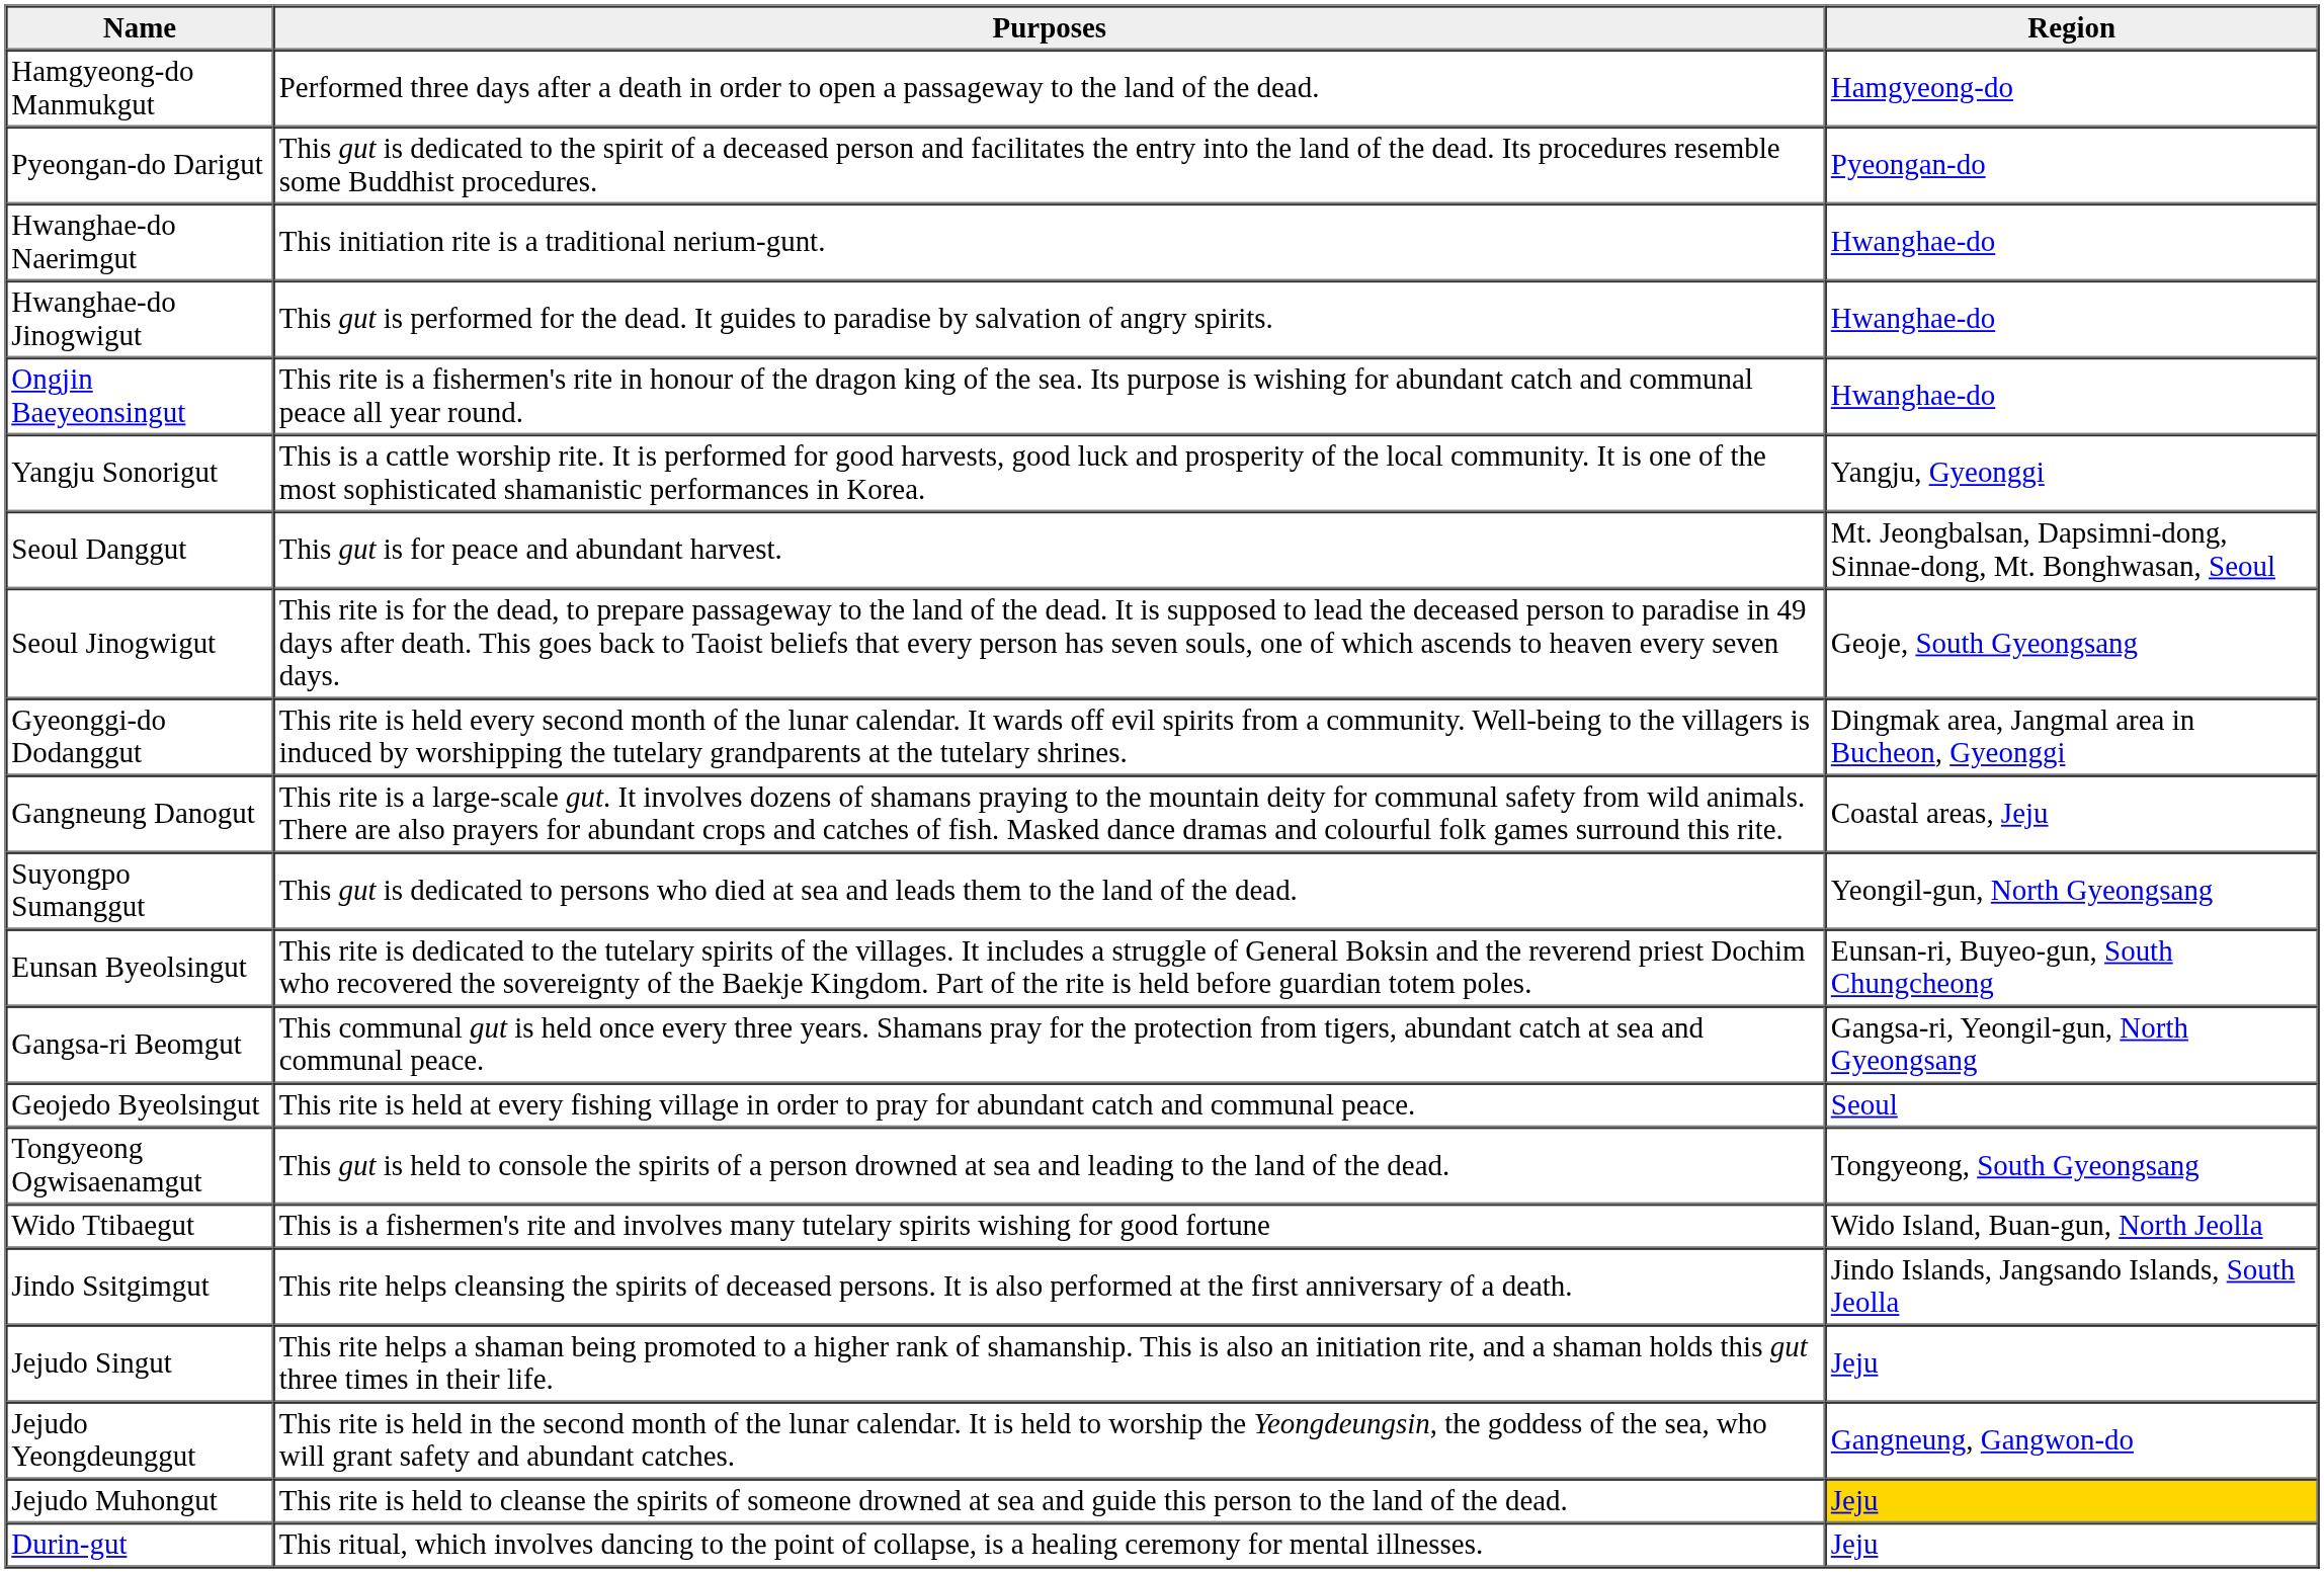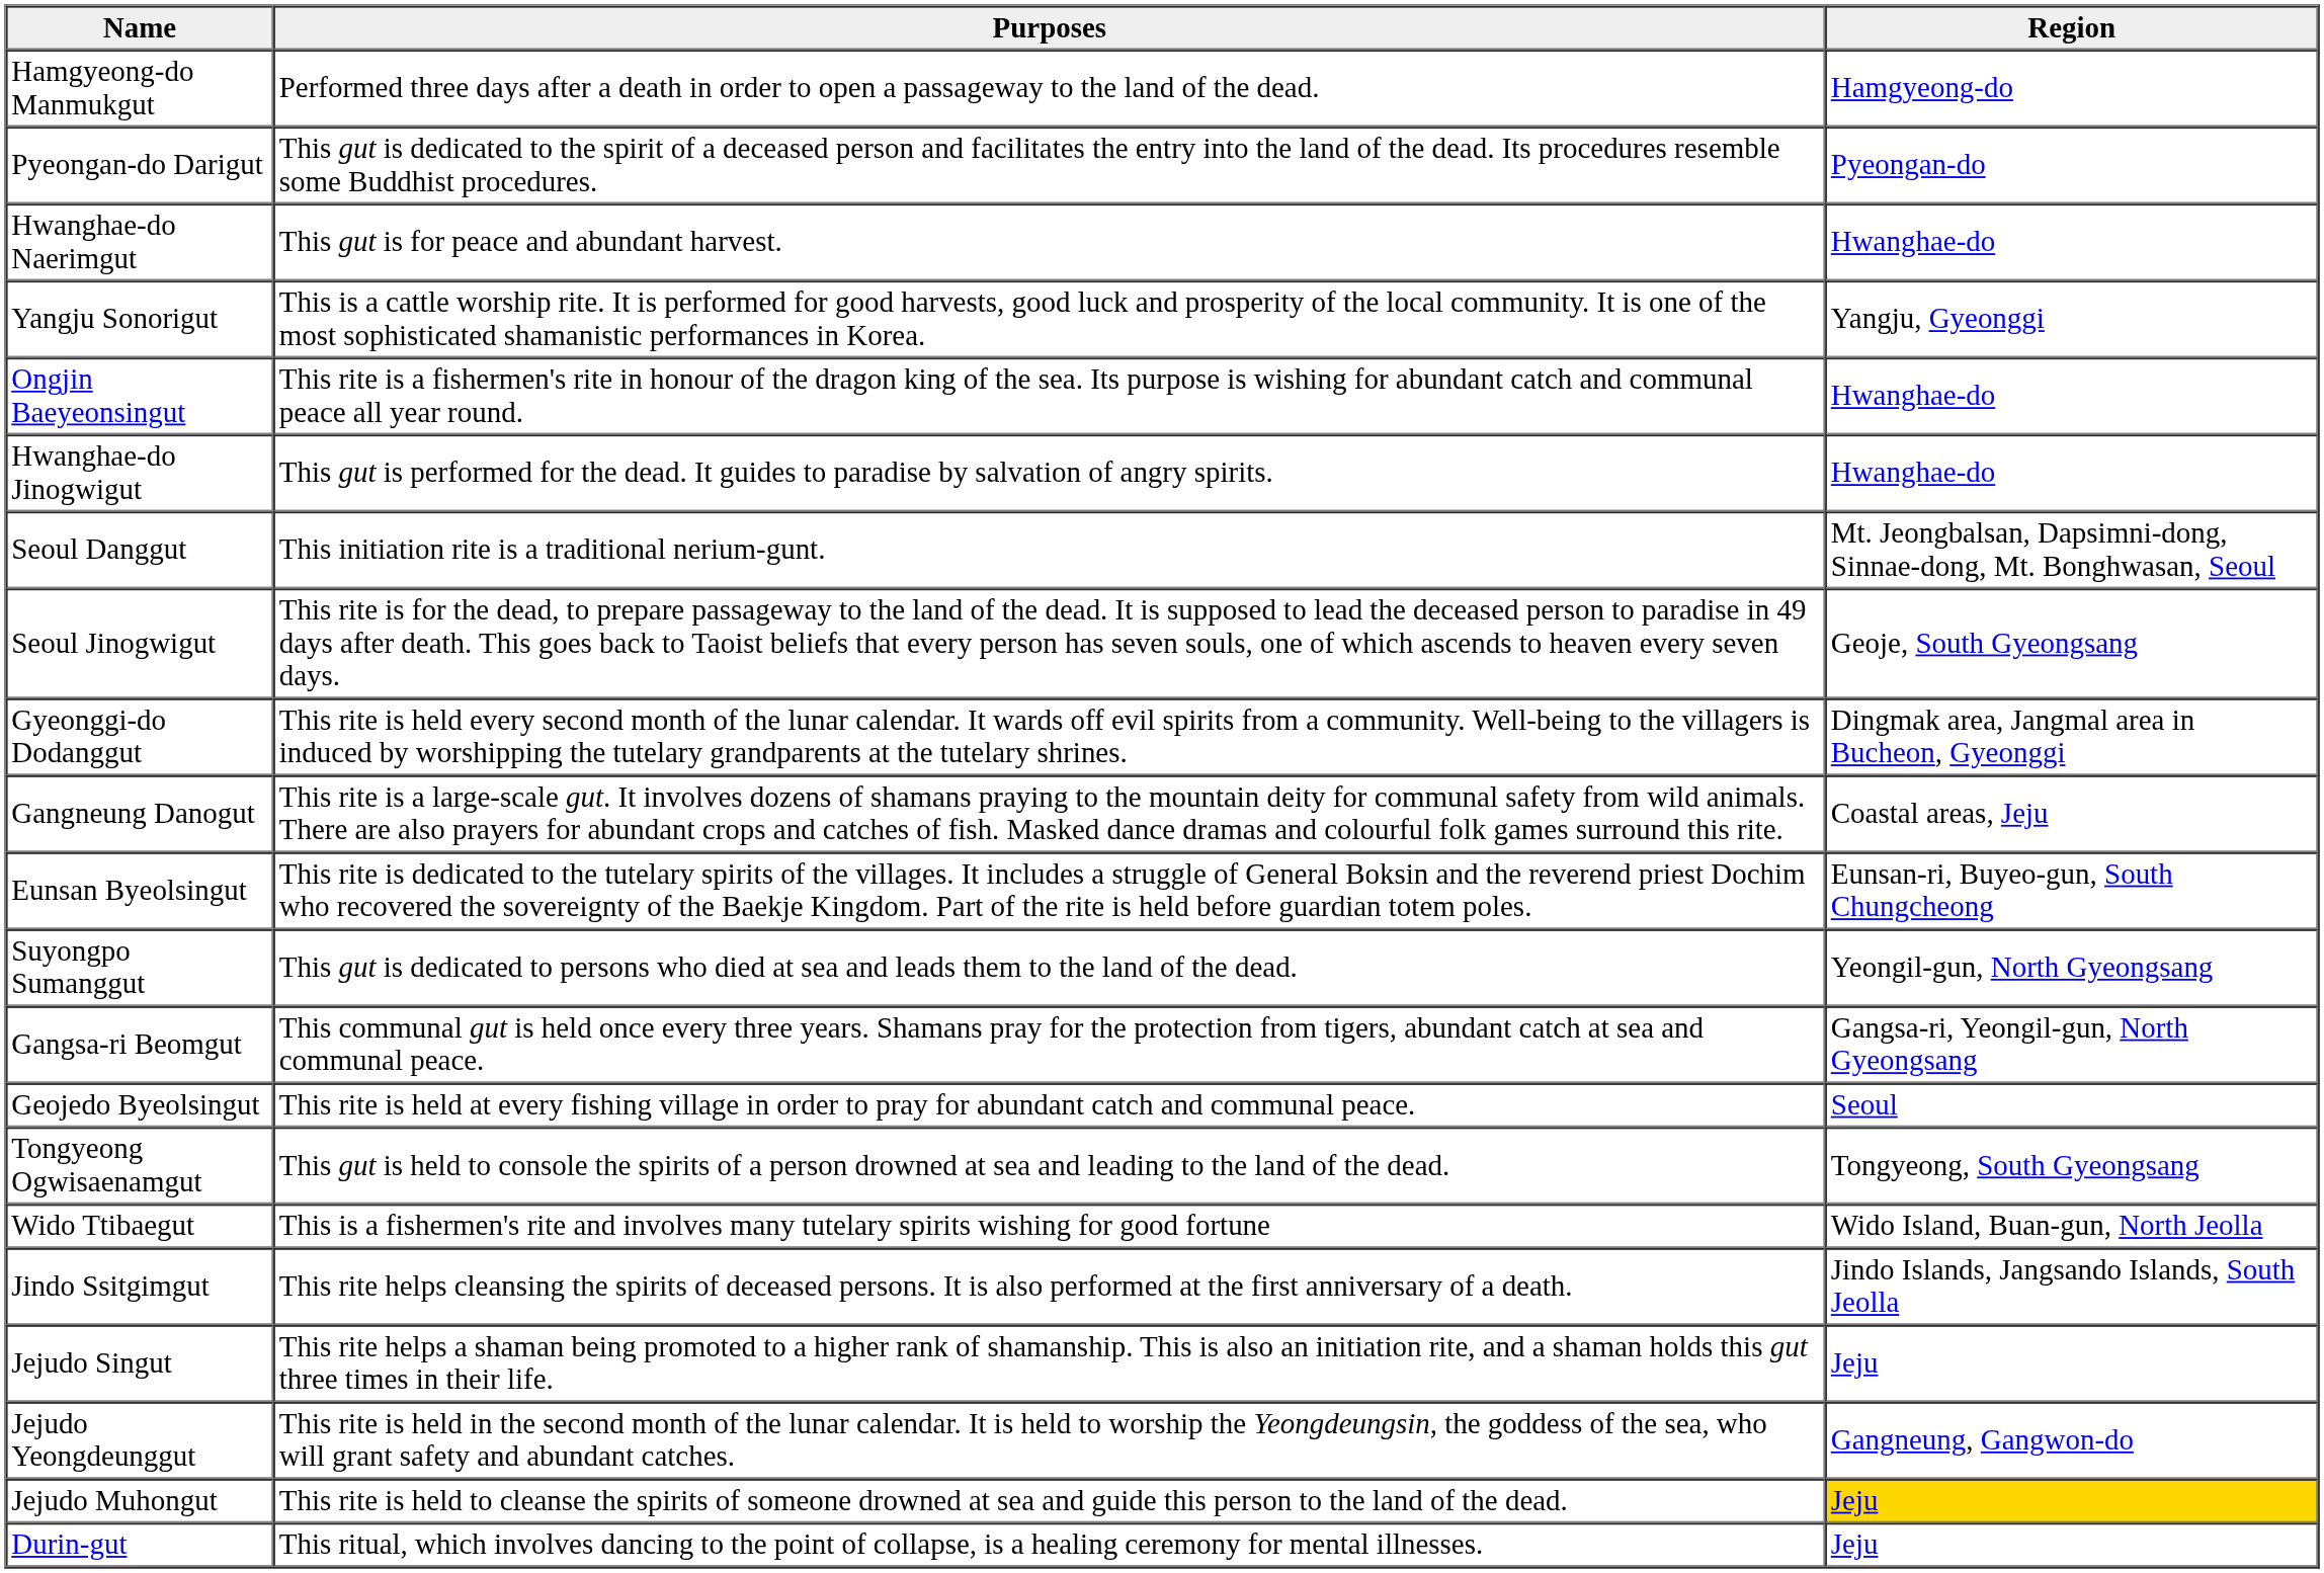 <table border="1" align="center" cellpadding="2" cellspacing="0">
 <tr style="background:#efefef;">
 <th>Name</th>
 <th>Purposes</th>
 <th>Region</th>
 </tr>
 <tr>
 <td>Hamgyeong-do Manmukgut</td>
 <td>Performed three days after a death in order to open a passageway to the land of the dead.</td>
 <td><a href='#'>Hamgyeong-do</a></td>
 </tr>
 <tr>
 <td>Pyeongan-do Darigut</td>
 <td>This <em>gut</em> is dedicated to the spirit of a deceased person and facilitates the entry into the land of the dead. Its procedures resemble some Buddhist procedures.</td>
 <td><a href='#'>Pyeongan-do</a></td>
 </tr>
 <tr>
 <td>Hwanghae-do Naerimgut</td>
-<td>This initiation rite is a traditional nerium-gunt.</td>
+<td>This <em>gut</em> is for peace and abundant harvest.</td>
+<td><a href='#'>Hwanghae-do</a></td>
+</tr>
+<tr>
+<td>Yangju Sonorigut</td>
+<td>This is a cattle worship rite. It is performed for good harvests, good luck and prosperity of the local community. It is one of the most sophisticated shamanistic performances in Korea.</td>
+<td>Yangju, <a href='#'>Gyeonggi</a></td>
+</tr>
+<tr>
+<td><a href='#'>Ongjin Baeyeonsingut</a></td>
+<td>This rite is a fishermen's rite in honour of the dragon king of the sea. Its purpose is wishing for abundant catch and communal peace all year round.</td>
 <td><a href='#'>Hwanghae-do</a></td>
 </tr>
 <tr>
 <td>Hwanghae-do Jinogwigut</td>
 <td>This <em>gut</em> is performed for the dead. It guides to paradise by salvation of angry spirits.</td>
 <td><a href='#'>Hwanghae-do</a></td>
 </tr>
 <tr>
-<td><a href='#'>Ongjin Baeyeonsingut</a></td>
-<td>This rite is a fishermen's rite in honour of the dragon king of the sea. Its purpose is wishing for abundant catch and communal peace all year round.</td>
-<td><a href='#'>Hwanghae-do</a></td>
-</tr>
-<tr>
-<td>Yangju Sonorigut</td>
-<td>This is a cattle worship rite. It is performed for good harvests, good luck and prosperity of the local community. It is one of the most sophisticated shamanistic performances in Korea.</td>
-<td>Yangju, <a href='#'>Gyeonggi</a></td>
-</tr>
-<tr>
 <td>Seoul Danggut</td>
-<td>This <em>gut</em> is for peace and abundant harvest.</td>
+<td>This initiation rite is a traditional nerium-gunt.</td>
 <td>Mt. Jeongbalsan, Dapsimni-dong, Sinnae-dong, Mt. Bonghwasan, <a href='#'>Seoul</a></td>
 </tr>
 <tr>
 <td>Seoul Jinogwigut</td>
 <td>This rite is for the dead, to prepare passageway to the land of the dead. It is supposed to lead the deceased person to paradise in 49 days after death. This goes back to Taoist beliefs that every person has seven souls, one of which ascends to heaven every seven days.</td>
 <td>Geoje, <a href='#'>South Gyeongsang</a></td>
 </tr>
 <tr>
 <td>Gyeonggi-do Dodanggut</td>
 <td>This rite is held every second month of the lunar calendar. It wards off evil spirits from a community. Well-being to the villagers is induced by worshipping the tutelary grandparents at the tutelary shrines.</td>
 <td>Dingmak area, Jangmal area in <a href='#'>Bucheon</a>, <a href='#'>Gyeonggi</a></td>
 </tr>
 <tr>
 <td>Gangneung Danogut</td>
 <td>This rite is a large-scale <em>gut</em>. It involves dozens of shamans praying to the mountain deity for communal safety from wild animals. There are also prayers for abundant crops and catches of fish. Masked dance dramas and colourful folk games surround this rite.</td>
 <td>Coastal areas, <a href='#'>Jeju</a></td>
 </tr>
 <tr>
+<td>Eunsan Byeolsingut</td>
+<td>This rite is dedicated to the tutelary spirits of the villages. It includes a struggle of General Boksin and the reverend priest Dochim who recovered the sovereignty of the Baekje Kingdom. Part of the rite is held before guardian totem poles.</td>
+<td>Eunsan-ri, Buyeo-gun, <a href='#'>South Chungcheong</a></td>
+</tr>
+<tr>
 <td>Suyongpo Sumanggut</td>
 <td>This <em>gut</em> is dedicated to persons who died at sea and leads them to the land of the dead.</td>
 <td>Yeongil-gun, <a href='#'>North Gyeongsang</a></td>
-</tr>
-<tr>
-<td>Eunsan Byeolsingut</td>
-<td>This rite is dedicated to the tutelary spirits of the villages. It includes a struggle of General Boksin and the reverend priest Dochim who recovered the sovereignty of the Baekje Kingdom. Part of the rite is held before guardian totem poles.</td>
-<td>Eunsan-ri, Buyeo-gun, <a href='#'>South Chungcheong</a></td>
 </tr>
 <tr>
 <td>Gangsa-ri Beomgut</td>
 <td>This communal <em>gut</em> is held once every three years. Shamans pray for the protection from tigers, abundant catch at sea and communal peace.</td>
 <td>Gangsa-ri, Yeongil-gun, <a href='#'>North Gyeongsang</a></td>
 </tr>
 <tr>
 <td>Geojedo Byeolsingut</td>
 <td>This rite is held at every fishing village in order to pray for abundant catch and communal peace.</td>
 <td><a href='#'>Seoul</a></td>
 </tr>
 <tr>
 <td>Tongyeong Ogwisaenamgut</td>
 <td>This <em>gut</em> is held to console the spirits of a person drowned at sea and leading to the land of the dead.</td>
 <td>Tongyeong, <a href='#'>South Gyeongsang</a></td>
 </tr>
 <tr>
 <td>Wido Ttibaegut</td>
 <td>This is a fishermen's rite and involves many tutelary spirits wishing for good fortune</td>
 <td>Wido Island, Buan-gun, <a href='#'>North Jeolla</a></td>
 </tr>
 <tr>
 <td>Jindo Ssitgimgut</td>
 <td>This rite helps cleansing the spirits of deceased persons. It is also performed at the first anniversary of a death.</td>
 <td>Jindo Islands, Jangsando Islands, <a href='#'>South Jeolla</a></td>
 </tr>
 <tr>
 <td>Jejudo Singut</td>
 <td>This rite helps a shaman being promoted to a higher rank of shamanship. This is also an initiation rite, and a shaman holds this <em>gut</em> three times in their life.</td>
 <td><a href='#'>Jeju</a></td>
 </tr>
 <tr>
 <td>Jejudo Yeongdeunggut</td>
 <td>This rite is held in the second month of the lunar calendar. It is held to worship the <em>Yeongdeungsin</em>, the goddess of the sea, who will grant safety and abundant catches.</td>
 <td><a href='#'>Gangneung</a>, <a href='#'>Gangwon-do</a></td>
 </tr>
 <tr>
 <td>Jejudo Muhongut</td>
 <td>This rite is held to cleanse the spirits of someone drowned at sea and guide this person to the land of the dead.</td>
 <td style="background: gold;"><a href='#'>Jeju</a></td>
 </tr>
 <tr>
 <td><a href='#'>Durin-gut</a></td>
 <td>This ritual, which involves dancing to the point of collapse, is a healing ceremony for mental illnesses.</td>
 <td><a href='#'>Jeju</a></td>
 </tr>
 </table>
